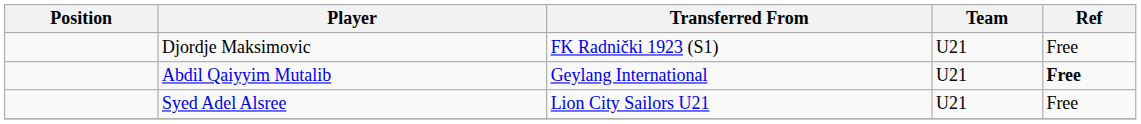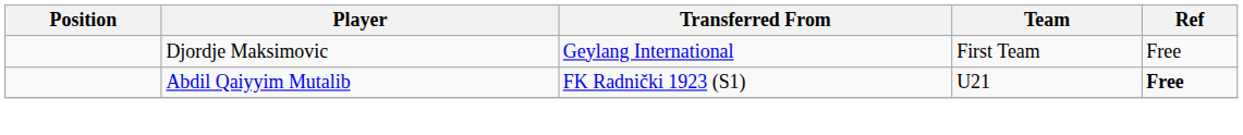 <table class="wikitable sortable" style="width:80%; text-align:center; font-size:100%; text-align:left;">
 <tr>
 <th><strong>Position</strong></th>
 <th><strong>Player</strong></th>
 <th><strong>Transferred From</strong></th>
 <th><strong>Team</strong></th>
 <th><strong>Ref</strong></th>
 </tr>
 <tr>
 <td></td>
 <td> Djordje Maksimovic</td>
-<td> <a href='#'>FK Radnički 1923</a> (S1)</td>
-<td>U21</td>
+<td> <a href='#'>Geylang International</a></td>
+<td>First Team</td>
 <td>Free</td>
 </tr>
 <tr>
 <td></td>
 <td> <a href='#'>Abdil Qaiyyim Mutalib</a></td>
-<td> <a href='#'>Geylang International</a></td>
+<td> <a href='#'>FK Radnički 1923</a> (S1)</td>
 <td>U21</td>
 <td><strong>Free</strong></td>
 </tr>
 <tr>
-<td></td>
-<td> <a href='#'>Syed Adel Alsree</a></td>
-<td> <a href='#'>Lion City Sailors U21</a></td>
-<td>U21</td>
-<td>Free</td>
-</tr>
-<tr>
 </tr>
 </table>
